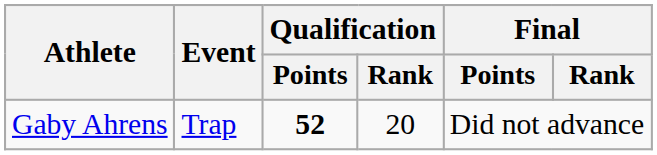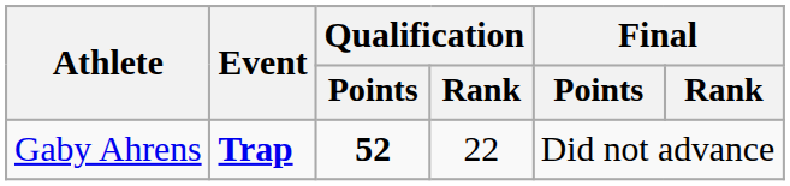 <table class="wikitable" style="font-size:90%">
 <tr>
 <th rowspan="2">Athlete</th>
 <th rowspan="2">Event</th>
 <th colspan=2>Qualification</th>
 <th colspan=2>Final</th>
 </tr>
 <tr style="font-size:95%">
 <th>Points</th>
 <th>Rank</th>
 <th>Points</th>
 <th>Rank</th>
 </tr>
 <tr align=center>
 <td align=left><a href='#'>Gaby Ahrens</a></td>
-<td align=left><a href='#'>Trap</a></td>
+<td align=left><strong><a href='#'>Trap</a></strong></td>
 <td><strong>52</strong></td>
-<td>20</td>
+<td>22</td>
 <td colspan=2>Did not advance</td>
 </tr>
 </table>
